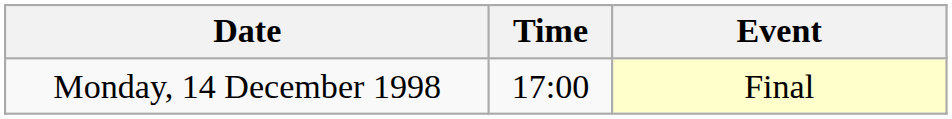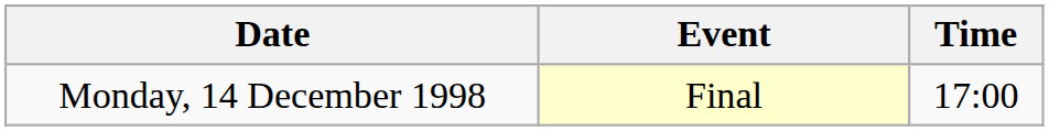 <table class = "wikitable" style="text-align:center;">
 <tr>
 <th width=220>Date</th>
+<th width=150>Event</th>
 <th width=50>Time</th>
-<th width=150>Event</th>
 </tr>
 <tr>
 <td>Monday, 14 December 1998</td>
+<td bgcolor=ffffcc>Final</td>
 <td>17:00</td>
-<td bgcolor=ffffcc>Final</td>
 </tr>
 </table>
